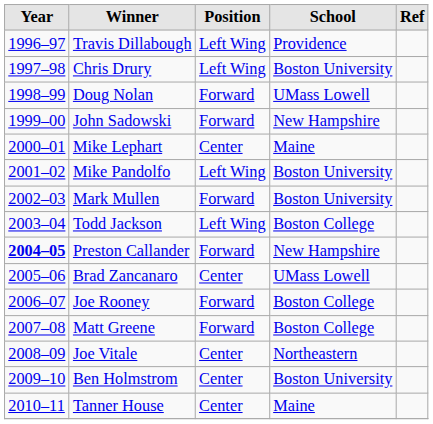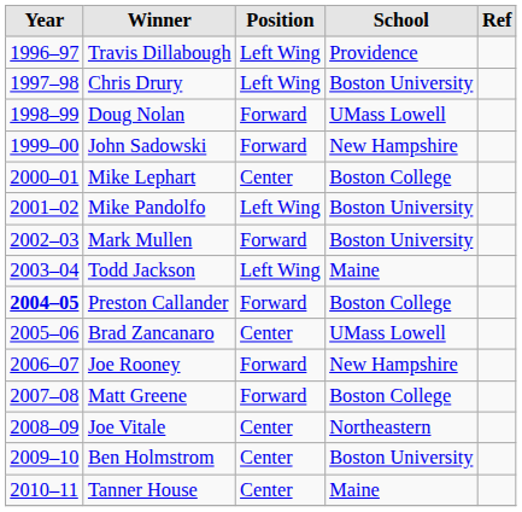 <table class="wikitable sortable">
 <tr>
 <th style="background:#e5e5e5;">Year</th>
 <th style="background:#e5e5e5;">Winner</th>
 <th style="background:#e5e5e5;">Position</th>
 <th style="background:#e5e5e5;">School</th>
 <th style="background:#e5e5e5;">Ref</th>
 </tr>
 <tr>
 <td><a href='#'>1996–97</a></td>
 <td><a href='#'>Travis Dillabough</a></td>
 <td><a href='#'>Left Wing</a></td>
 <td><a href='#'>Providence</a></td>
 <td></td>
 </tr>
 <tr>
 <td><a href='#'>1997–98</a></td>
 <td><a href='#'>Chris Drury</a></td>
 <td><a href='#'>Left Wing</a></td>
 <td><a href='#'>Boston University</a></td>
 <td></td>
 </tr>
 <tr>
 <td><a href='#'>1998–99</a></td>
 <td><a href='#'>Doug Nolan</a></td>
 <td><a href='#'>Forward</a></td>
 <td><a href='#'>UMass Lowell</a></td>
 <td></td>
 </tr>
 <tr>
 <td><a href='#'>1999–00</a></td>
 <td><a href='#'>John Sadowski</a></td>
 <td><a href='#'>Forward</a></td>
 <td><a href='#'>New Hampshire</a></td>
 <td></td>
 </tr>
 <tr>
 <td><a href='#'>2000–01</a></td>
 <td><a href='#'>Mike Lephart</a></td>
 <td><a href='#'>Center</a></td>
-<td><a href='#'>Maine</a></td>
+<td><a href='#'>Boston College</a></td>
 <td></td>
 </tr>
 <tr>
 <td><a href='#'>2001–02</a></td>
 <td><a href='#'>Mike Pandolfo</a></td>
 <td><a href='#'>Left Wing</a></td>
 <td><a href='#'>Boston University</a></td>
 <td></td>
 </tr>
 <tr>
 <td><a href='#'>2002–03</a></td>
 <td><a href='#'>Mark Mullen</a></td>
 <td><a href='#'>Forward</a></td>
 <td><a href='#'>Boston University</a></td>
 <td></td>
 </tr>
 <tr>
 <td><a href='#'>2003–04</a></td>
 <td><a href='#'>Todd Jackson</a></td>
 <td><a href='#'>Left Wing</a></td>
-<td><a href='#'>Boston College</a></td>
+<td><a href='#'>Maine</a></td>
 <td></td>
 </tr>
 <tr>
 <td><strong><a href='#'>2004–05</a></strong></td>
 <td><a href='#'>Preston Callander</a></td>
 <td><a href='#'>Forward</a></td>
-<td><a href='#'>New Hampshire</a></td>
+<td><a href='#'>Boston College</a></td>
 <td></td>
 </tr>
 <tr>
 <td><a href='#'>2005–06</a></td>
 <td><a href='#'>Brad Zancanaro</a></td>
 <td><a href='#'>Center</a></td>
 <td><a href='#'>UMass Lowell</a></td>
 <td></td>
 </tr>
 <tr>
 <td><a href='#'>2006–07</a></td>
 <td><a href='#'>Joe Rooney</a></td>
 <td><a href='#'>Forward</a></td>
-<td><a href='#'>Boston College</a></td>
+<td><a href='#'>New Hampshire</a></td>
 <td></td>
 </tr>
 <tr>
 <td><a href='#'>2007–08</a></td>
 <td><a href='#'>Matt Greene</a></td>
 <td><a href='#'>Forward</a></td>
 <td><a href='#'>Boston College</a></td>
 <td></td>
 </tr>
 <tr>
 <td><a href='#'>2008–09</a></td>
 <td><a href='#'>Joe Vitale</a></td>
 <td><a href='#'>Center</a></td>
 <td><a href='#'>Northeastern</a></td>
 <td></td>
 </tr>
 <tr>
 <td><a href='#'>2009–10</a></td>
 <td><a href='#'>Ben Holmstrom</a></td>
 <td><a href='#'>Center</a></td>
 <td><a href='#'>Boston University</a></td>
 <td></td>
 </tr>
 <tr>
 <td><a href='#'>2010–11</a></td>
 <td><a href='#'>Tanner House</a></td>
 <td><a href='#'>Center</a></td>
 <td><a href='#'>Maine</a></td>
 <td></td>
 </tr>
 <tr>
 </tr>
 </table>
